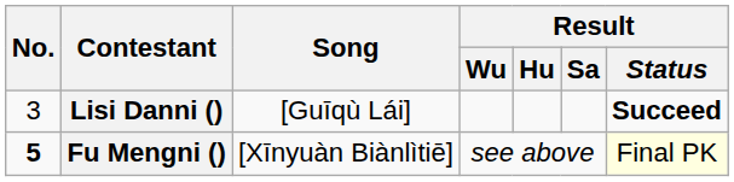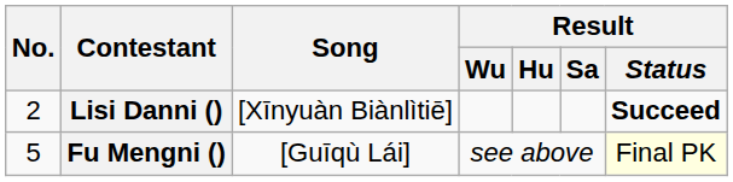 <table class="wikitable plainrowheaders" style="text-align:center;">
 <tr>
 <th scope="col" rowspan="2">No.</th>
 <th scope="col" rowspan="2">Contestant</th>
 <th scope="col" rowspan="2">Song</th>
 <th scope="col" colspan="4">Result</th>
 </tr>
 <tr>
 <th scope="col">Wu</th>
 <th scope="col">Hu</th>
 <th scope="col">Sa</th>
 <th scope="col"><em>Status</em></th>
 </tr>
 <tr>
-<td>3</td>
+<td>2</td>
 <th scope="row">Lisi Danni ()</th>
-<td> [Guīqù Lái]</td>
+<td> [Xīnyuàn Biànlìtiē]</td>
 <td></td>
 <td></td>
 <td></td>
 <td><strong>Succeed</strong></td>
 </tr>
 <tr>
-<td><strong>5</strong></td>
+<td>5</td>
 <th scope="row">Fu Mengni ()</th>
-<td> [Xīnyuàn Biànlìtiē]</td>
+<td> [Guīqù Lái]</td>
 <td colspan="3"><em>see above</em></td>
 <td style="background: lightyellow;">Final PK</td>
 </tr>
 </table>
